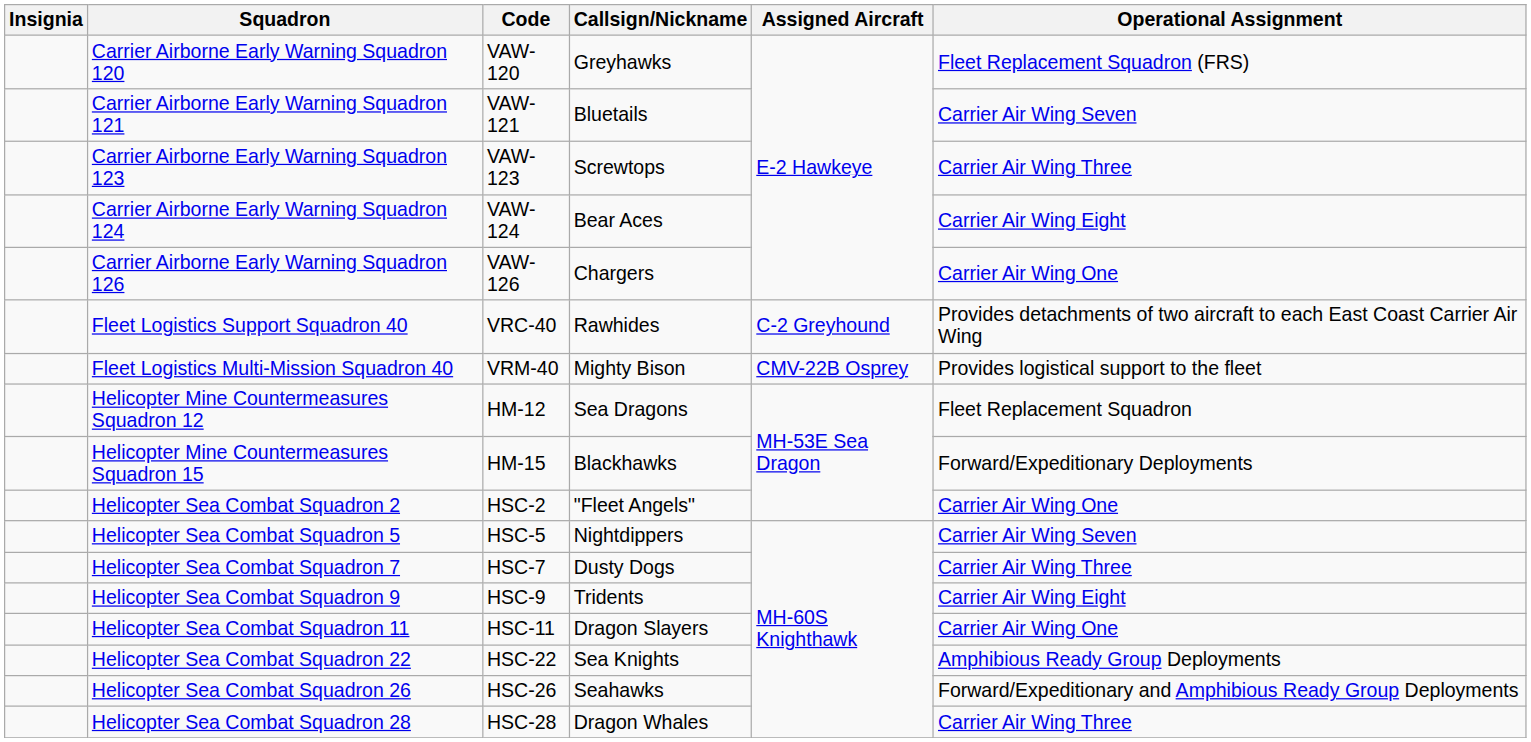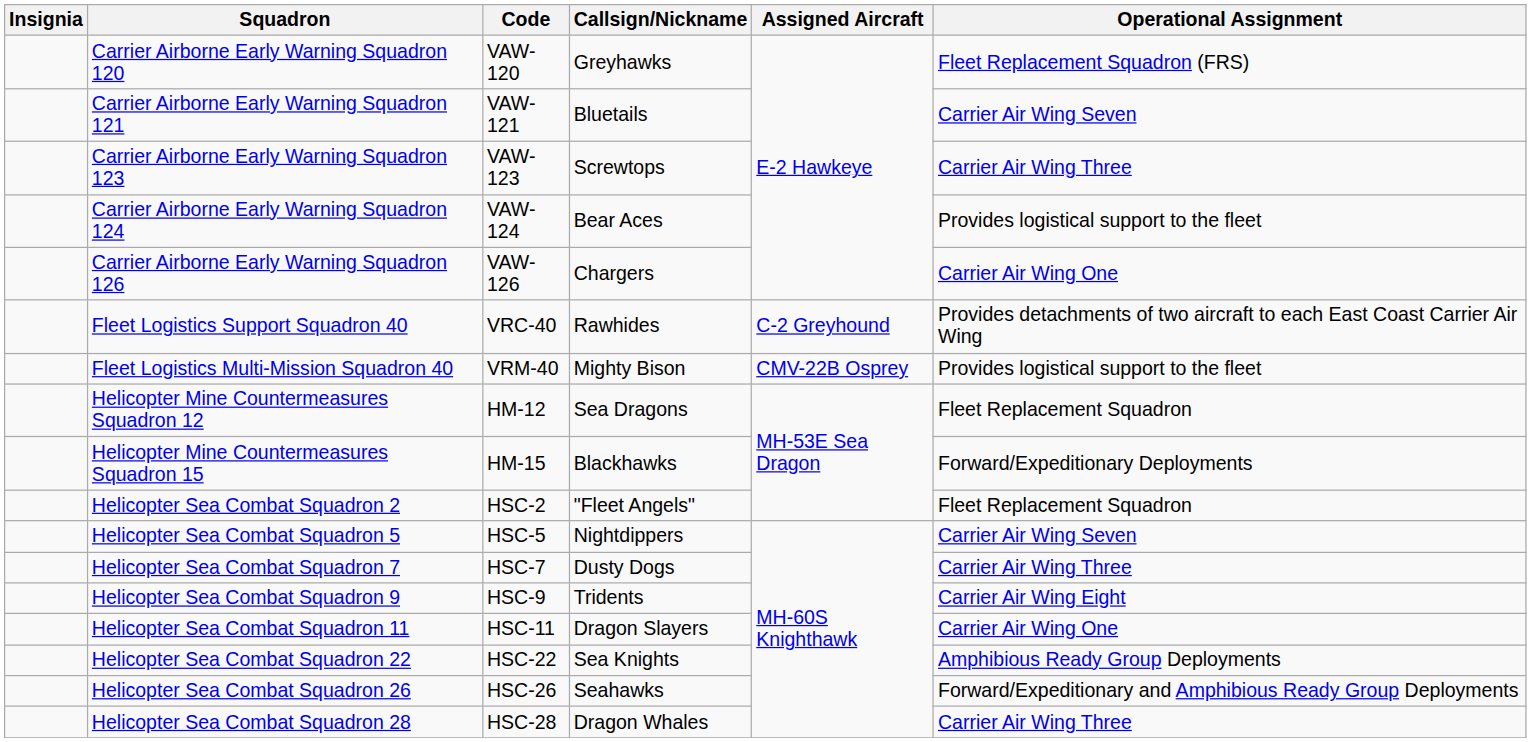 <table class="wikitable sortable">
 <tr>
 <th>Insignia</th>
 <th>Squadron</th>
 <th>Code</th>
 <th>Callsign/Nickname</th>
 <th>Assigned Aircraft</th>
 <th>Operational Assignment</th>
 </tr>
 <tr>
 <td></td>
 <td><a href='#'>Carrier Airborne Early Warning Squadron 120</a></td>
 <td>VAW-120</td>
 <td>Greyhawks</td>
 <td rowspan="5"><a href='#'>E-2 Hawkeye</a></td>
 <td><a href='#'>Fleet Replacement Squadron</a> (FRS)</td>
 </tr>
 <tr>
 <td></td>
 <td><a href='#'>Carrier Airborne Early Warning Squadron 121</a></td>
 <td>VAW-121</td>
 <td>Bluetails</td>
 <td><a href='#'>Carrier Air Wing Seven</a></td>
 </tr>
 <tr>
 <td></td>
 <td><a href='#'>Carrier Airborne Early Warning Squadron 123</a></td>
 <td>VAW-123</td>
 <td>Screwtops</td>
 <td><a href='#'>Carrier Air Wing Three</a></td>
 </tr>
 <tr>
 <td></td>
 <td><a href='#'>Carrier Airborne Early Warning Squadron 124</a></td>
 <td>VAW-124</td>
 <td>Bear Aces</td>
-<td><a href='#'>Carrier Air Wing Eight</a></td>
+<td>Provides logistical support to the fleet</td>
 </tr>
 <tr>
 <td></td>
 <td><a href='#'>Carrier Airborne Early Warning Squadron 126</a></td>
 <td>VAW-126</td>
 <td>Chargers</td>
 <td><a href='#'>Carrier Air Wing One</a></td>
 </tr>
 <tr>
 <td></td>
 <td><a href='#'>Fleet Logistics Support Squadron 40</a></td>
 <td>VRC-40</td>
 <td>Rawhides</td>
 <td><a href='#'>C-2 Greyhound</a></td>
 <td>Provides detachments of two aircraft to each East Coast Carrier Air Wing</td>
 </tr>
 <tr |->
 <td></td>
 <td><a href='#'>Fleet Logistics Multi-Mission Squadron 40</a></td>
 <td>VRM-40</td>
 <td>Mighty Bison</td>
 <td><a href='#'>CMV-22B Osprey</a></td>
 <td>Provides logistical support to the fleet</td>
 </tr>
 <tr |->
 <td></td>
 <td><a href='#'>Helicopter Mine Countermeasures Squadron 12</a></td>
 <td>HM-12</td>
 <td>Sea Dragons</td>
 <td rowspan="3"><a href='#'>MH-53E Sea Dragon</a></td>
 <td>Fleet Replacement Squadron</td>
 </tr>
 <tr>
 <td></td>
 <td><a href='#'>Helicopter Mine Countermeasures Squadron 15</a></td>
 <td>HM-15</td>
 <td>Blackhawks</td>
 <td>Forward/Expeditionary Deployments</td>
 </tr>
 <tr>
 <td></td>
 <td><a href='#'>Helicopter Sea Combat Squadron 2</a></td>
 <td>HSC-2</td>
 <td>"Fleet Angels"</td>
-<td><a href='#'>Carrier Air Wing One</a></td>
+<td>Fleet Replacement Squadron</td>
 </tr>
 <tr>
 <td></td>
 <td><a href='#'>Helicopter Sea Combat Squadron 5</a></td>
 <td>HSC-5</td>
 <td>Nightdippers</td>
 <td rowspan="7"><a href='#'>MH-60S Knighthawk</a></td>
 <td><a href='#'>Carrier Air Wing Seven</a></td>
 </tr>
 <tr>
 <td></td>
 <td><a href='#'>Helicopter Sea Combat Squadron 7</a></td>
 <td>HSC-7</td>
 <td>Dusty Dogs</td>
 <td><a href='#'>Carrier Air Wing Three</a></td>
 </tr>
 <tr>
 <td></td>
 <td><a href='#'>Helicopter Sea Combat Squadron 9</a></td>
 <td>HSC-9</td>
 <td>Tridents</td>
 <td><a href='#'>Carrier Air Wing Eight</a></td>
 </tr>
 <tr>
 <td></td>
 <td><a href='#'>Helicopter Sea Combat Squadron 11</a></td>
 <td>HSC-11</td>
 <td>Dragon Slayers</td>
 <td><a href='#'>Carrier Air Wing One</a></td>
 </tr>
 <tr>
 <td></td>
 <td><a href='#'>Helicopter Sea Combat Squadron 22</a></td>
 <td>HSC-22</td>
 <td>Sea Knights</td>
 <td><a href='#'>Amphibious Ready Group</a> Deployments</td>
 </tr>
 <tr>
 <td></td>
 <td><a href='#'>Helicopter Sea Combat Squadron 26</a></td>
 <td>HSC-26</td>
 <td>Seahawks</td>
 <td>Forward/Expeditionary  and <a href='#'>Amphibious Ready Group</a> Deployments</td>
 </tr>
 <tr>
 <td></td>
 <td><a href='#'>Helicopter Sea Combat Squadron 28</a></td>
 <td>HSC-28</td>
 <td>Dragon Whales</td>
 <td><a href='#'>Carrier Air Wing Three</a></td>
 </tr>
 </table>
